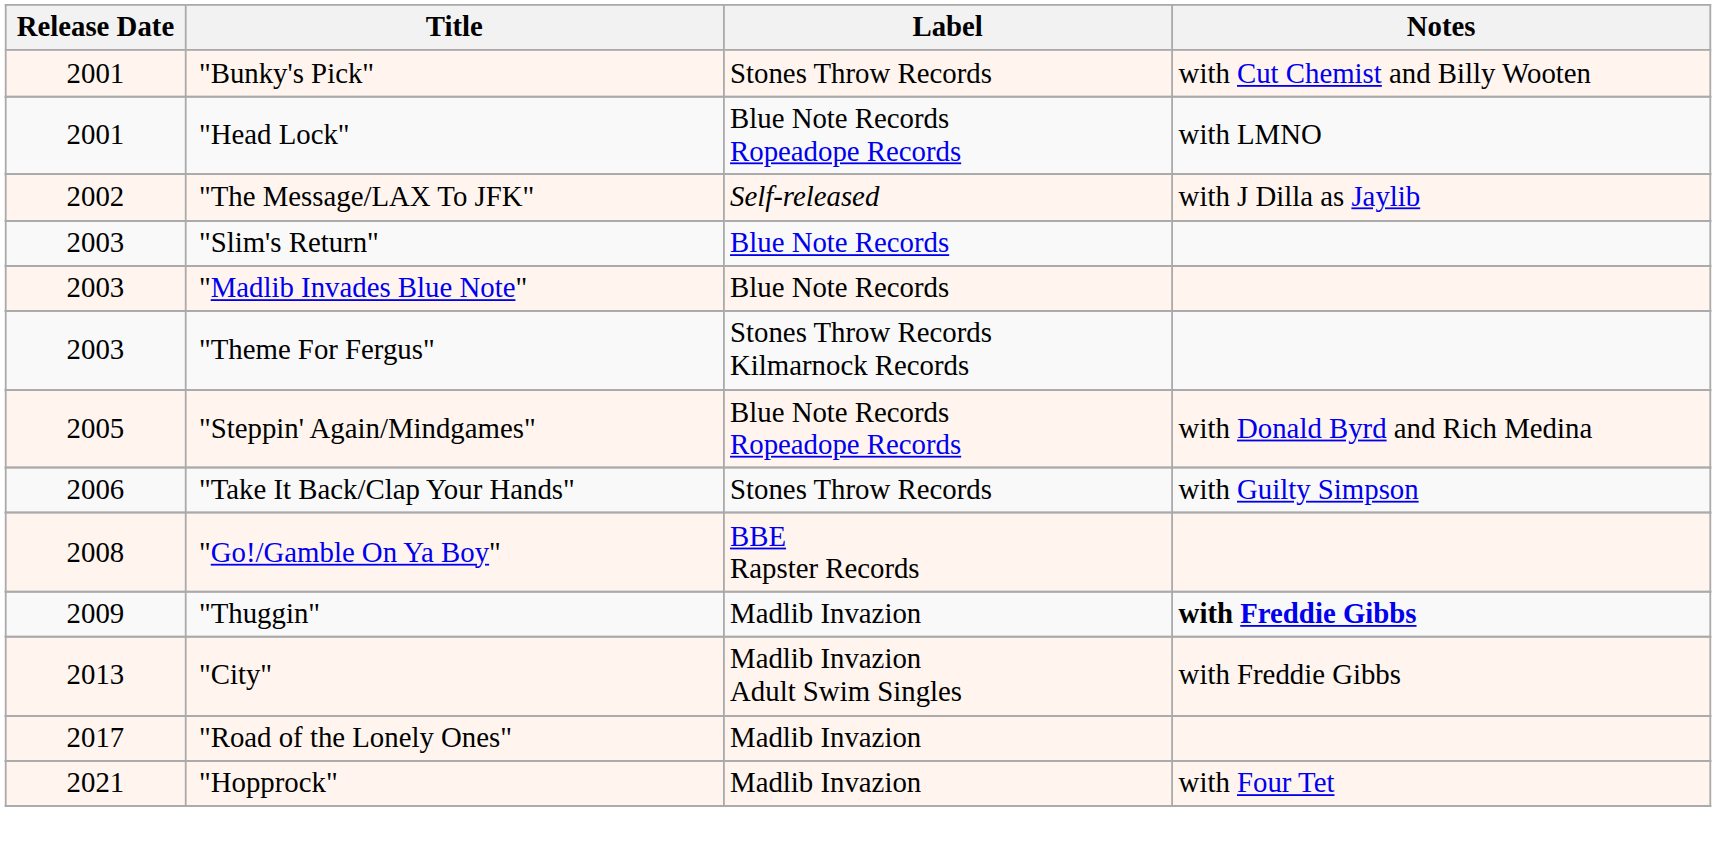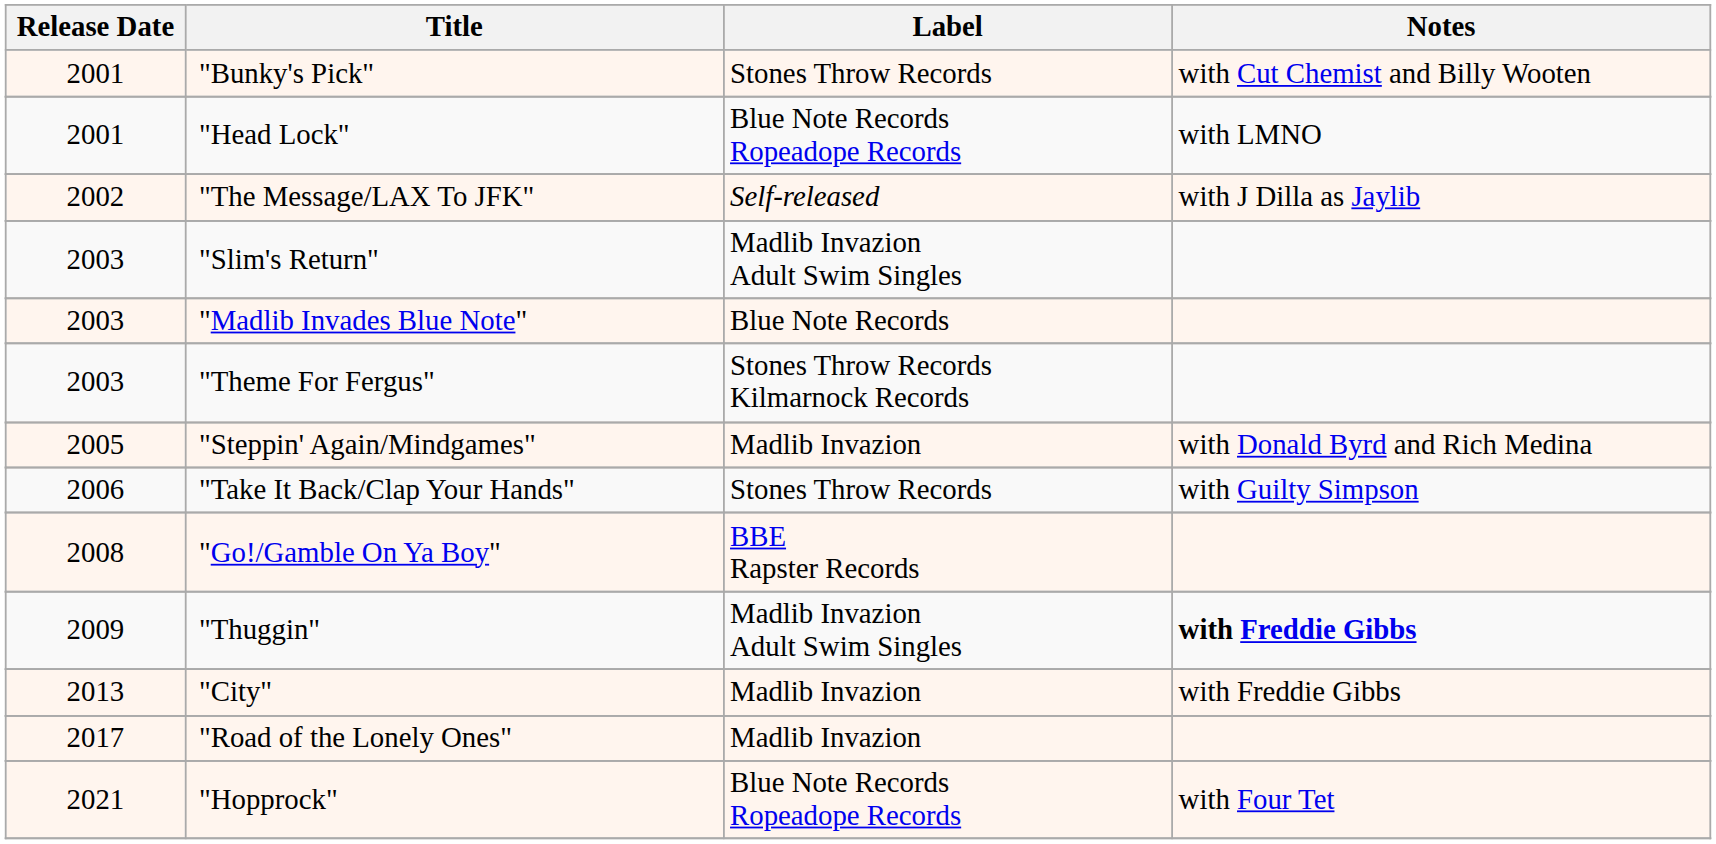 <table class="wikitable" width="75%" style="margin-left:1em">
 <tr>
 <th width="10%">Release Date</th>
 <th width="30%">Title</th>
 <th width="25%">Label</th>
 <th width="30%">Notes</th>
 </tr>
 <tr style="background:seashell">
 <td style="text-align:center;">2001</td>
 <td> "Bunky's Pick"</td>
 <td>Stones Throw Records</td>
 <td>with <a href='#'>Cut Chemist</a> and Billy Wooten</td>
 </tr>
 <tr>
 </tr>
 <tr>
 <td style="text-align:center;">2001</td>
 <td> "Head Lock"</td>
 <td>Blue Note Records<br><a href='#'>Ropeadope Records</a></td>
 <td>with LMNO</td>
 </tr>
 <tr>
 </tr>
 <tr style="background:seashell">
 <td style="text-align:center;">2002</td>
 <td> "The Message/LAX To JFK"</td>
 <td><em>Self-released</em></td>
 <td>with J Dilla as <a href='#'>Jaylib</a></td>
 </tr>
 <tr>
 </tr>
 <tr>
 <td style="text-align:center;">2003</td>
 <td> "Slim's Return"</td>
-<td><a href='#'>Blue Note Records</a></td>
+<td>Madlib Invazion<br>Adult Swim Singles</td>
 <td></td>
 </tr>
 <tr>
 </tr>
 <tr style="background:seashell">
 <td style="text-align:center;">2003</td>
 <td> "<a href='#'>Madlib Invades Blue Note</a>"</td>
 <td>Blue Note Records</td>
 <td></td>
 </tr>
 <tr>
 </tr>
 <tr>
 <td style="text-align:center;">2003</td>
 <td> "Theme For Fergus"</td>
 <td>Stones Throw Records<br>Kilmarnock Records</td>
 <td></td>
 </tr>
 <tr>
 </tr>
 <tr style="background:seashell">
 <td style="text-align:center;">2005</td>
 <td> "Steppin' Again/Mindgames"</td>
-<td>Blue Note Records<br><a href='#'>Ropeadope Records</a></td>
+<td>Madlib Invazion</td>
 <td>with <a href='#'>Donald Byrd</a> and Rich Medina</td>
 </tr>
 <tr>
 </tr>
 <tr>
 <td style="text-align:center;">2006</td>
 <td> "Take It Back/Clap Your Hands"</td>
 <td>Stones Throw Records</td>
 <td>with <a href='#'>Guilty Simpson</a></td>
 </tr>
 <tr>
 </tr>
 <tr style="background:seashell">
 <td style="text-align:center;">2008</td>
 <td> "<a href='#'>Go!/Gamble On Ya Boy</a>"</td>
 <td><a href='#'>BBE</a><br>Rapster Records</td>
 <td></td>
 </tr>
 <tr>
 </tr>
 <tr>
 <td style="text-align:center;">2009</td>
 <td> "Thuggin"</td>
-<td>Madlib Invazion</td>
+<td>Madlib Invazion<br>Adult Swim Singles</td>
 <td><strong>with <a href='#'>Freddie Gibbs</a></strong></td>
 </tr>
 <tr>
 </tr>
 <tr style="background:seashell">
 <td style="text-align:center;">2013</td>
 <td> "City"</td>
-<td>Madlib Invazion<br>Adult Swim Singles</td>
+<td>Madlib Invazion</td>
 <td>with Freddie Gibbs</td>
 </tr>
 <tr>
 </tr>
 <tr style="background:seashell">
 <td style="text-align:center;">2017</td>
 <td> "Road of the Lonely Ones"</td>
 <td>Madlib Invazion</td>
 <td></td>
 </tr>
 <tr>
 </tr>
 <tr style="background:seashell">
 <td style="text-align:center;">2021</td>
 <td> "Hopprock"</td>
-<td>Madlib Invazion</td>
+<td>Blue Note Records<br><a href='#'>Ropeadope Records</a></td>
 <td>with <a href='#'>Four Tet</a></td>
 </tr>
 <tr>
 </tr>
 </table>
